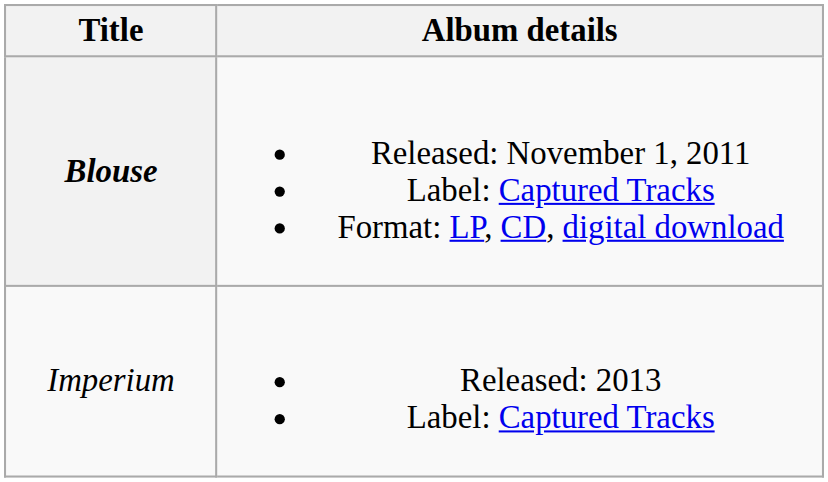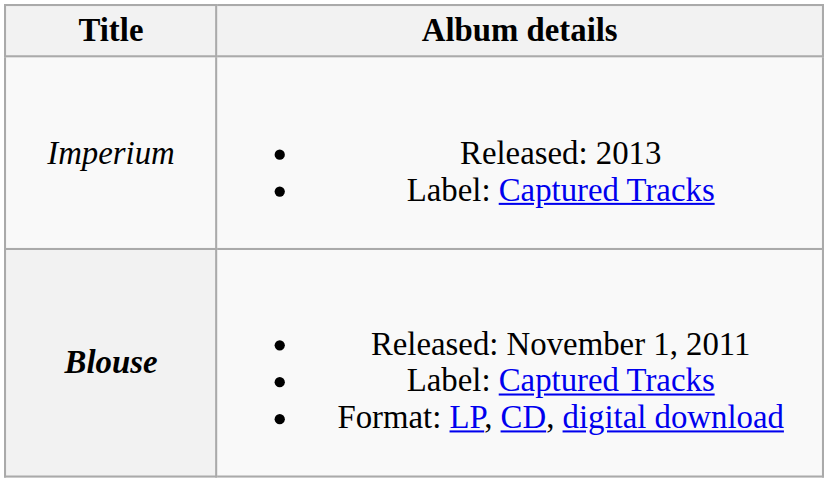 <table class="wikitable plainrowheaders" style="text-align:center;" border="1">
 <tr>
 <th scope="col" style="width:6em;">Title</th>
 <th scope="col" style="width:18em;">Album details</th>
 </tr>
 <tr>
+<td><em>Imperium</em></td>
+<td><br><ul><li>Released: 2013</li><li>Label: <a href='#'>Captured Tracks</a></li></ul></td>
+</tr>
+<tr>
 <th scope="row"><em>Blouse</em></th>
 <td><br><ul><li>Released: November 1, 2011</li><li>Label: <a href='#'>Captured Tracks</a></li><li>Format: <a href='#'>LP</a>, <a href='#'>CD</a>, <a href='#'>digital download</a></li></ul></td>
 </tr>
-<tr>
-<td><em>Imperium</em></td>
-<td><br><ul><li>Released: 2013</li><li>Label: <a href='#'>Captured Tracks</a></li></ul></td>
-</tr>
 </table>
